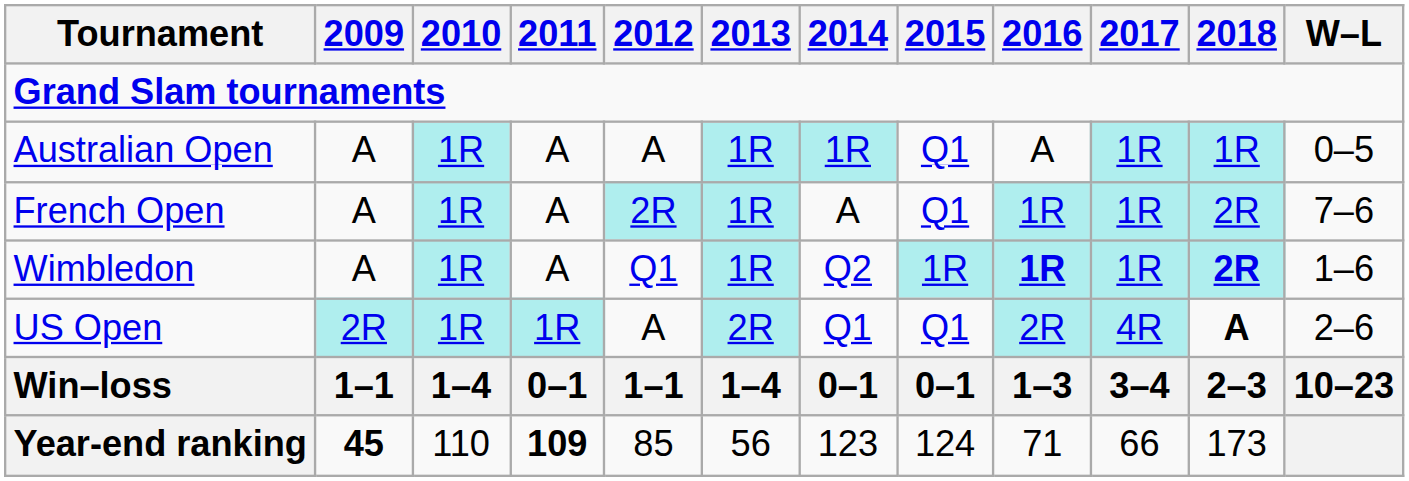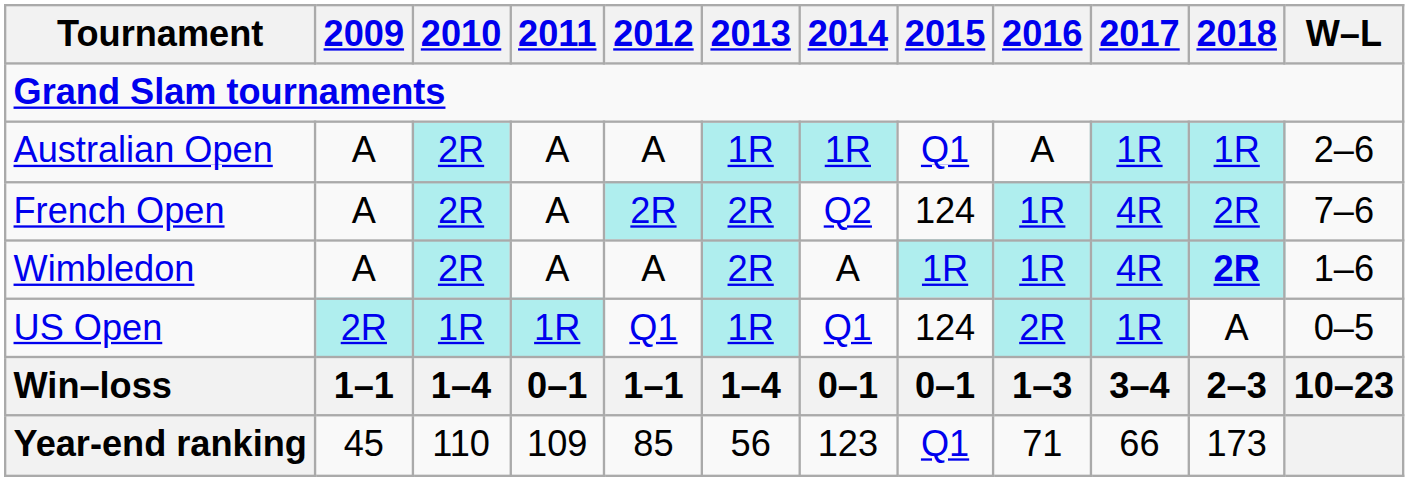 <table class=wikitable style=text-align:center;font-size:97%>
 <tr>
 <th>Tournament</th>
 <th><a href='#'>2009</a></th>
 <th><a href='#'>2010</a></th>
 <th><a href='#'>2011</a></th>
 <th><a href='#'>2012</a></th>
 <th><a href='#'>2013</a></th>
 <th><a href='#'>2014</a></th>
 <th><a href='#'>2015</a></th>
 <th><a href='#'>2016</a></th>
 <th><a href='#'>2017</a></th>
 <th><a href='#'>2018</a></th>
 <th>W–L</th>
 </tr>
 <tr>
 <td colspan=14 align=left><strong><a href='#'>Grand Slam tournaments</a></strong></td>
 </tr>
 <tr>
 <td align=left><a href='#'>Australian Open</a></td>
 <td>A</td>
-<td bgcolor=afeeee><a href='#'>1R</a></td>
+<td bgcolor=afeeee><a href='#'>2R</a></td>
 <td>A</td>
 <td>A</td>
 <td bgcolor=afeeee><a href='#'>1R</a></td>
 <td bgcolor=afeeee><a href='#'>1R</a></td>
 <td><a href='#'>Q1</a></td>
 <td>A</td>
 <td bgcolor=afeeee><a href='#'>1R</a></td>
 <td bgcolor=afeeee><a href='#'>1R</a></td>
-<td>0–5</td>
+<td>2–6</td>
 </tr>
 <tr>
 <td align=left><a href='#'>French Open</a></td>
 <td>A</td>
-<td bgcolor=afeeee><a href='#'>1R</a></td>
+<td bgcolor=afeeee><a href='#'>2R</a></td>
 <td>A</td>
 <td bgcolor=afeeee><a href='#'>2R</a></td>
+<td bgcolor=afeeee><a href='#'>2R</a></td>
+<td><a href='#'>Q2</a></td>
+<td>124</td>
 <td bgcolor=afeeee><a href='#'>1R</a></td>
-<td>A</td>
-<td><a href='#'>Q1</a></td>
-<td bgcolor=afeeee><a href='#'>1R</a></td>
-<td bgcolor=afeeee><a href='#'>1R</a></td>
+<td bgcolor=afeeee><a href='#'>4R</a></td>
 <td bgcolor=afeeee><a href='#'>2R</a></td>
 <td>7–6</td>
 </tr>
 <tr>
 <td align=left><a href='#'>Wimbledon</a></td>
 <td>A</td>
+<td bgcolor=afeeee><a href='#'>2R</a></td>
+<td>A</td>
+<td>A</td>
+<td bgcolor=afeeee><a href='#'>2R</a></td>
+<td>A</td>
 <td bgcolor=afeeee><a href='#'>1R</a></td>
-<td>A</td>
-<td><a href='#'>Q1</a></td>
 <td bgcolor=afeeee><a href='#'>1R</a></td>
-<td><a href='#'>Q2</a></td>
-<td bgcolor=afeeee><a href='#'>1R</a></td>
-<td bgcolor=afeeee><strong><a href='#'>1R</a></strong></td>
-<td bgcolor=afeeee><a href='#'>1R</a></td>
+<td bgcolor=afeeee><a href='#'>4R</a></td>
 <td bgcolor=afeeee><strong><a href='#'>2R</a></strong></td>
 <td>1–6</td>
 </tr>
 <tr>
 <td align=left><a href='#'>US Open</a></td>
 <td bgcolor=afeeee><a href='#'>2R</a></td>
 <td bgcolor=afeeee><a href='#'>1R</a></td>
 <td bgcolor=afeeee><a href='#'>1R</a></td>
+<td><a href='#'>Q1</a></td>
+<td bgcolor=afeeee><a href='#'>1R</a></td>
+<td><a href='#'>Q1</a></td>
+<td>124</td>
+<td bgcolor=afeeee><a href='#'>2R</a></td>
+<td bgcolor=afeeee><a href='#'>1R</a></td>
 <td>A</td>
-<td bgcolor=afeeee><a href='#'>2R</a></td>
-<td><a href='#'>Q1</a></td>
-<td><a href='#'>Q1</a></td>
-<td bgcolor=afeeee><a href='#'>2R</a></td>
-<td bgcolor=afeeee><a href='#'>4R</a></td>
-<td><strong>A</strong></td>
-<td>2–6</td>
+<td>0–5</td>
 </tr>
 <tr>
 <th style=text-align:left>Win–loss</th>
 <th>1–1</th>
 <th>1–4</th>
 <th>0–1</th>
 <th>1–1</th>
 <th>1–4</th>
 <th>0–1</th>
 <th>0–1</th>
 <th>1–3</th>
 <th>3–4</th>
 <th>2–3</th>
 <th>10–23</th>
 </tr>
 <tr>
 <th style=text-align:left>Year-end ranking</th>
-<td><strong>45</strong></td>
+<td>45</td>
 <td>110</td>
-<td><strong>109</strong></td>
+<td>109</td>
 <td>85</td>
 <td>56</td>
 <td>123</td>
-<td>124</td>
+<td><a href='#'>Q1</a></td>
 <td>71</td>
 <td>66</td>
 <td>173</td>
 <th></th>
 </tr>
 </table>
